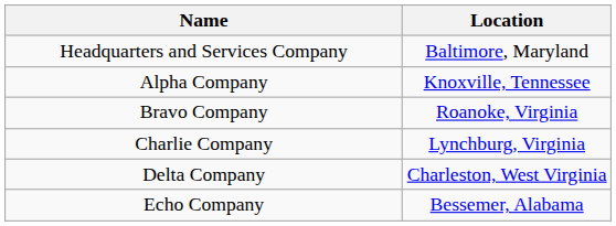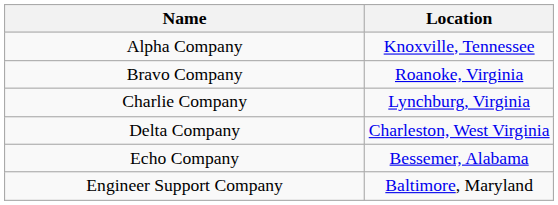 <table class="wikitable" style="text-align: center;">
 <tr>
 <th style="width:20em">Name</th>
 <th>Location</th>
-</tr>
-<tr>
-<td align="center">Headquarters and Services Company</td>
-<td><a href='#'>Baltimore</a>, Maryland</td>
 </tr>
 <tr>
 <td align="center">Alpha Company</td>
 <td><a href='#'>Knoxville, Tennessee</a></td>
 </tr>
 <tr>
 <td align="center">Bravo Company</td>
 <td><a href='#'>Roanoke, Virginia</a></td>
 </tr>
 <tr>
 <td align="center">Charlie Company</td>
 <td><a href='#'>Lynchburg, Virginia</a></td>
 </tr>
 <tr>
 <td align="center">Delta Company</td>
 <td><a href='#'>Charleston, West Virginia</a></td>
 </tr>
 <tr>
 <td align="center">Echo Company</td>
 <td><a href='#'>Bessemer, Alabama</a></td>
 </tr>
+<tr>
+<td align="center">Engineer Support Company</td>
+<td><a href='#'>Baltimore</a>, Maryland</td>
+</tr>
 </table>
